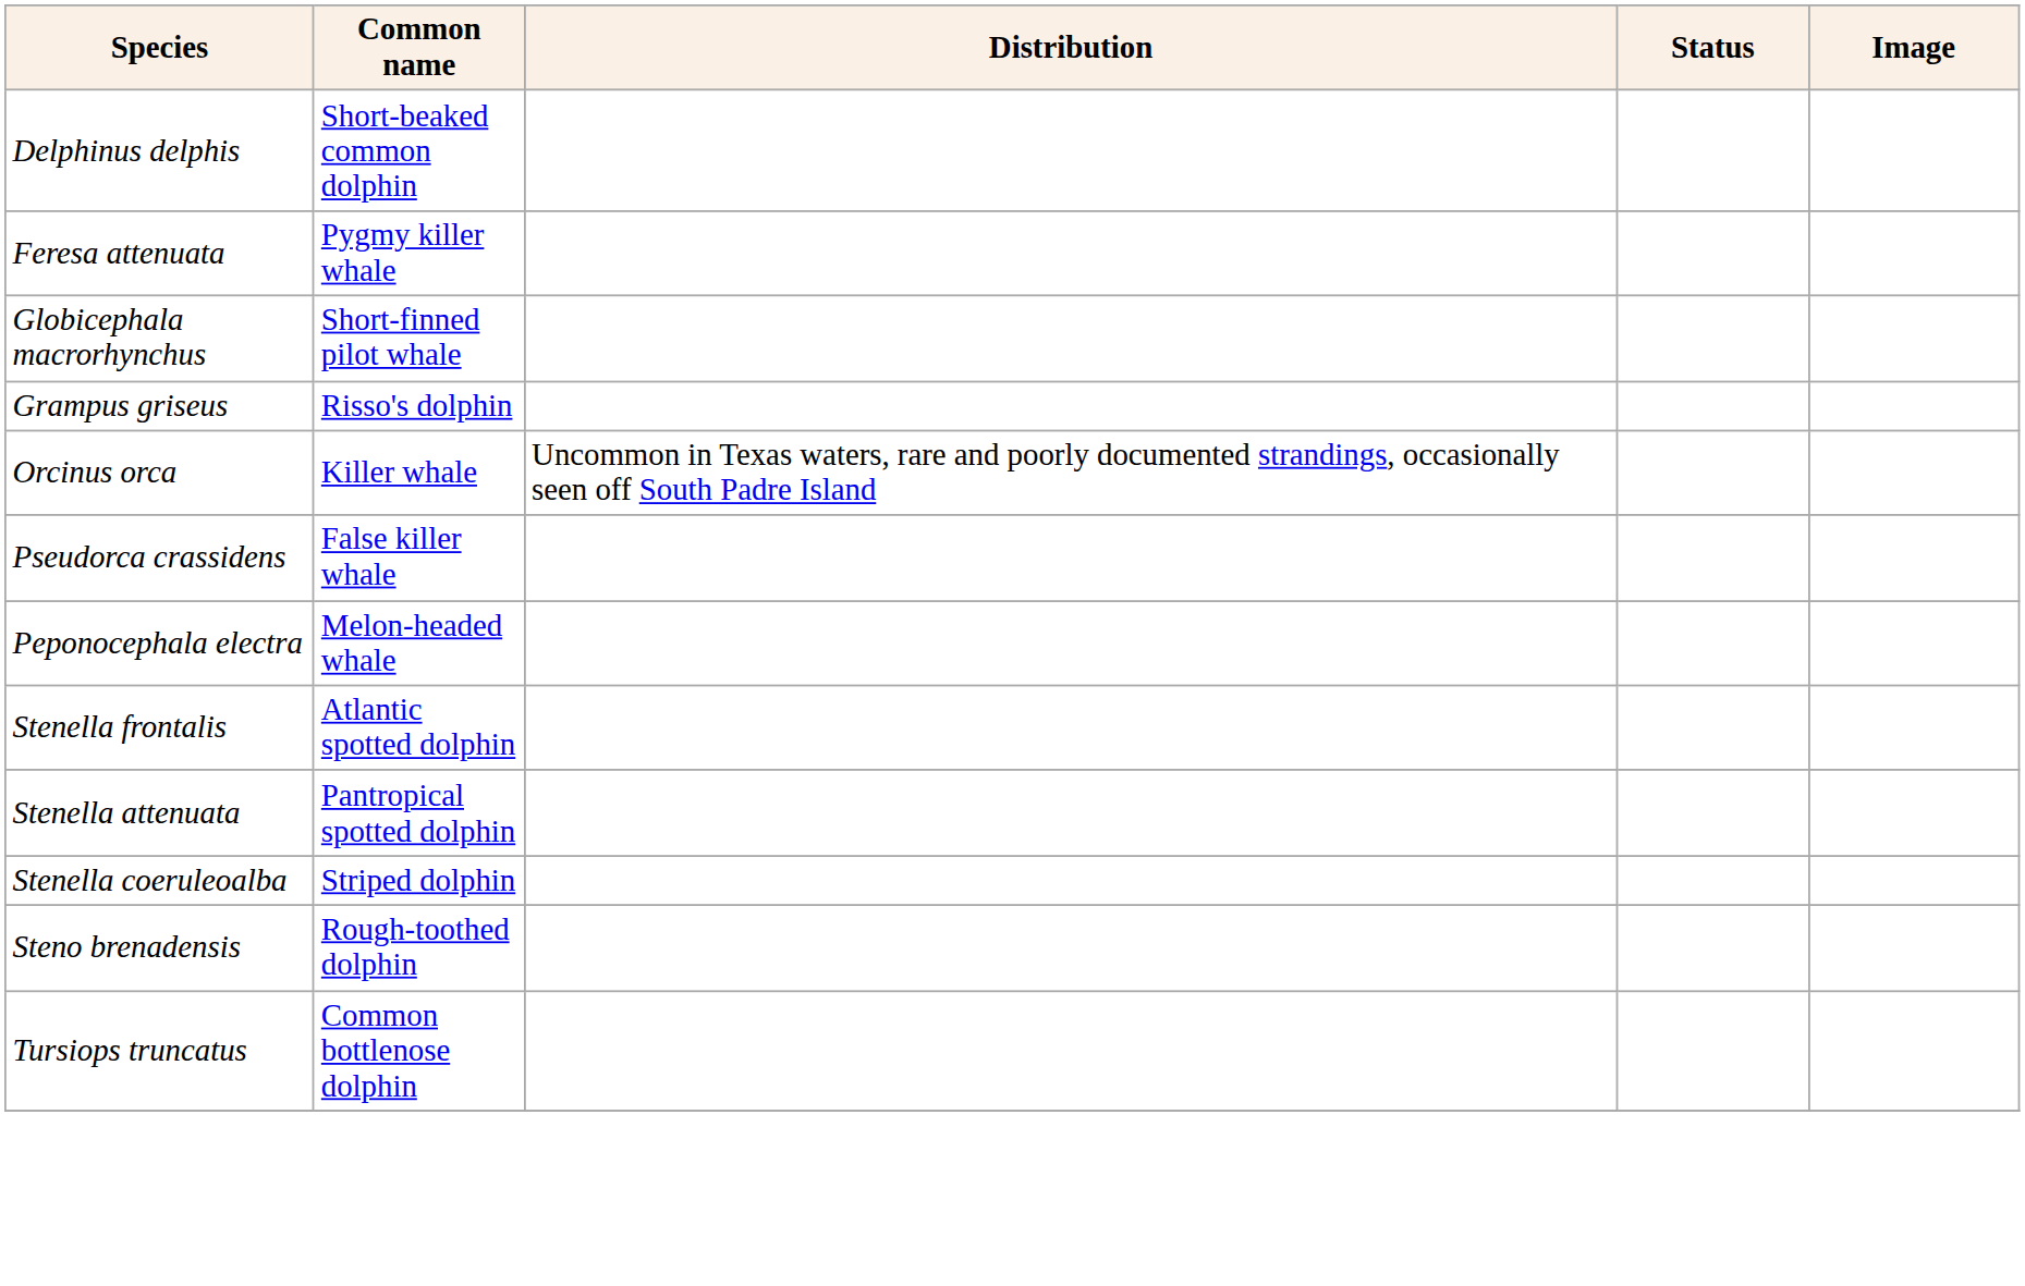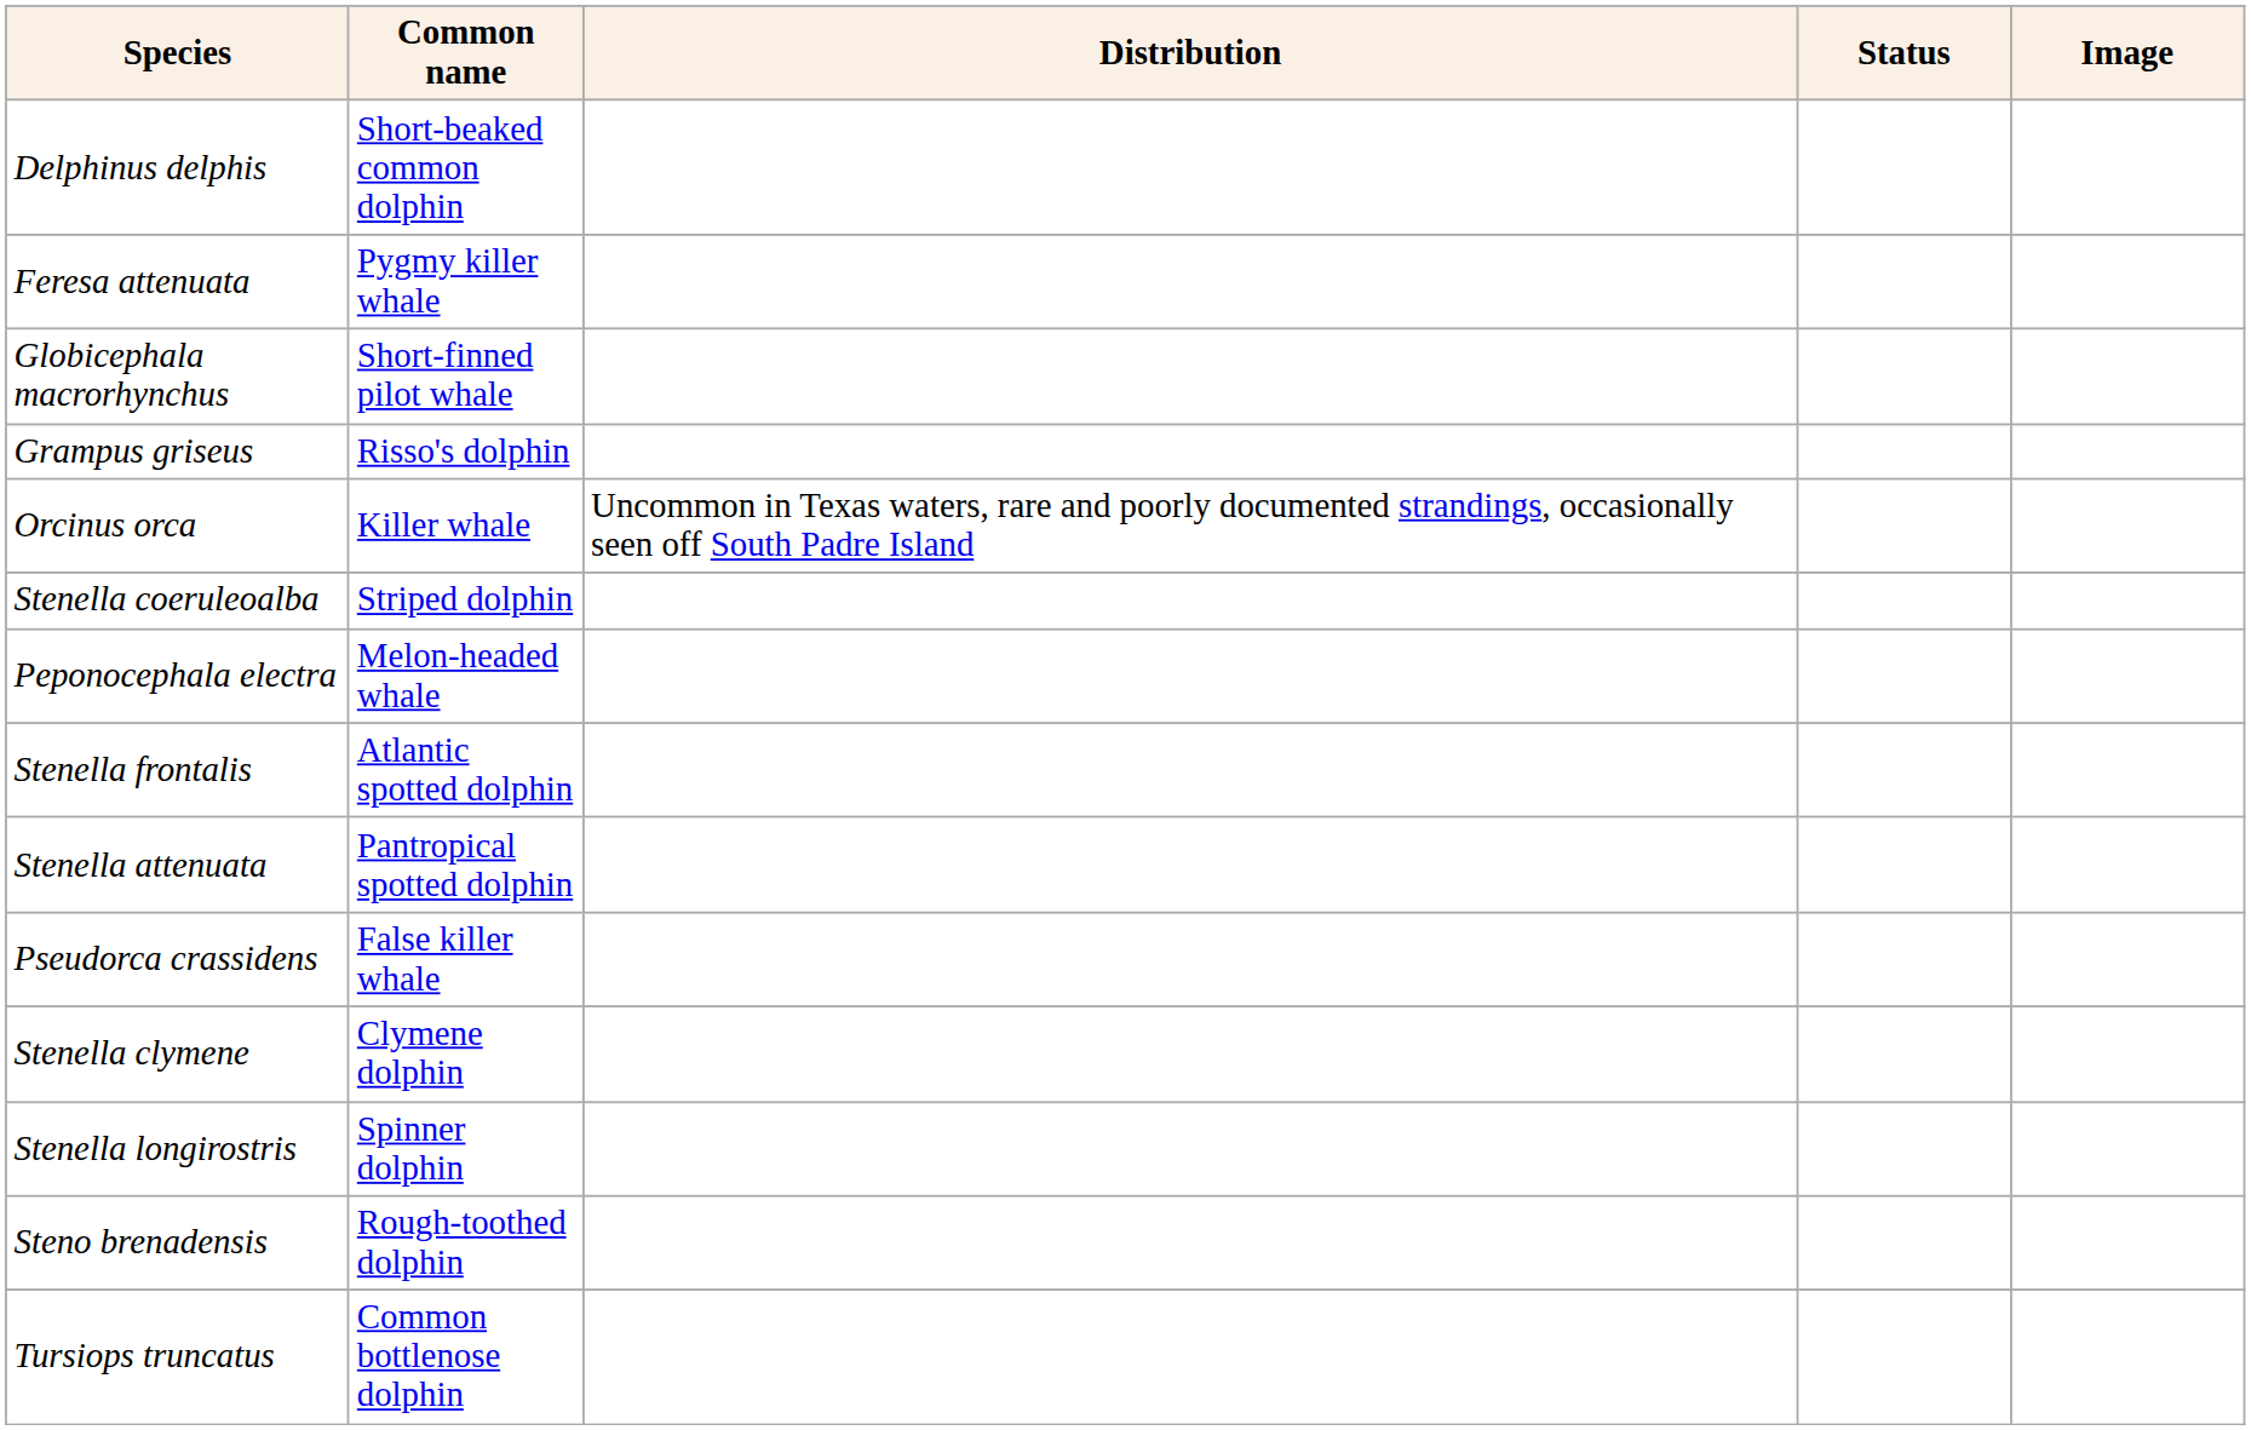 <table class="sortable wikitable plainrowheaders" border="0" style="background:#ffffff" align="top" class="sortable wikitable">
 <tr ->
 <th scope="col" style="background-color:Linen; color:Black" width=150 px>Species</th>
 <th scope="col" style="background-color:Linen; color:Black" width=100 px>Common name</th>
 <th scope="col" style="background:Linen; color:Black" width=550 px>Distribution</th>
 <th scope="col" style="background-color:Linen; color:Black" width=90 px>Status</th>
 <th scope="col" style="background:Linen; color:Black" width=100 px>Image</th>
 </tr>
 <tr>
 <td style="background:#ffffff" !scope="row"><em>Delphinus delphis</em></td>
 <td><a href='#'>Short-beaked common dolphin</a></td>
 <td></td>
 <td></td>
 <td></td>
 </tr>
 <tr>
 <td style="background:#ffffff" !scope="row"><em>Feresa attenuata</em></td>
 <td><a href='#'>Pygmy killer whale</a></td>
 <td></td>
 <td></td>
 <td></td>
 </tr>
 <tr>
 <td style="background:#ffffff" !scope="row"><em>Globicephala macrorhynchus</em></td>
 <td><a href='#'>Short-finned pilot whale</a></td>
 <td></td>
 <td></td>
 <td></td>
 </tr>
 <tr>
 <td style="background:#ffffff" !scope="row"><em>Grampus griseus</em></td>
 <td><a href='#'>Risso's dolphin</a></td>
 <td></td>
 <td></td>
 <td></td>
 </tr>
 <tr>
 <td style="background:#ffffff" !scope="row"><em>Orcinus orca</em></td>
 <td><a href='#'>Killer whale</a></td>
 <td>Uncommon in Texas waters, rare and poorly documented <a href='#'>strandings</a>, occasionally seen off <a href='#'>South Padre Island</a></td>
 <td></td>
 <td></td>
 </tr>
 <tr>
-<td style="background:#ffffff" !scope="row"><em>Pseudorca crassidens</em></td>
-<td><a href='#'>False killer whale</a></td>
+<td style="background:#ffffff" !scope="row"><em>Stenella coeruleoalba</em></td>
+<td><a href='#'>Striped dolphin</a></td>
 <td></td>
 <td></td>
 <td></td>
 </tr>
 <tr>
 <td style="background:#ffffff" !scope="row"><em>Peponocephala electra</em></td>
 <td><a href='#'>Melon-headed whale</a></td>
 <td></td>
 <td></td>
 <td></td>
 </tr>
 <tr>
 <td style="background:#ffffff" !scope="row"><em>Stenella frontalis</em></td>
 <td><a href='#'>Atlantic spotted dolphin</a></td>
 <td></td>
 <td></td>
 <td></td>
 </tr>
 <tr>
 <td style="background:#ffffff" !scope="row"><em>Stenella attenuata</em></td>
 <td><a href='#'>Pantropical spotted dolphin</a></td>
 <td></td>
 <td></td>
 <td></td>
 </tr>
 <tr>
-<td style="background:#ffffff" !scope="row"><em>Stenella coeruleoalba</em></td>
-<td><a href='#'>Striped dolphin</a></td>
+<td style="background:#ffffff" !scope="row"><em>Pseudorca crassidens</em></td>
+<td><a href='#'>False killer whale</a></td>
+<td></td>
+<td></td>
+<td></td>
+</tr>
+<tr>
+<td style="background:#ffffff" !scope="row"><em>Stenella clymene</em></td>
+<td><a href='#'>Clymene dolphin</a></td>
+<td></td>
+<td></td>
+<td></td>
+</tr>
+<tr>
+<td style="background:#ffffff" !scope="row"><em>Stenella longirostris</em></td>
+<td><a href='#'>Spinner dolphin</a></td>
 <td></td>
 <td></td>
 <td></td>
 </tr>
 <tr>
 <td style="background:#ffffff" !scope="row"><em>Steno brenadensis</em></td>
 <td><a href='#'>Rough-toothed dolphin</a></td>
 <td></td>
 <td></td>
 <td></td>
 </tr>
 <tr>
 <td !scope="row" style="background:#ffffff"><em>Tursiops truncatus</em></td>
 <td><a href='#'>Common bottlenose dolphin</a></td>
 <td></td>
 <td></td>
 <td></td>
 </tr>
 <tr>
 </tr>
 </table>
